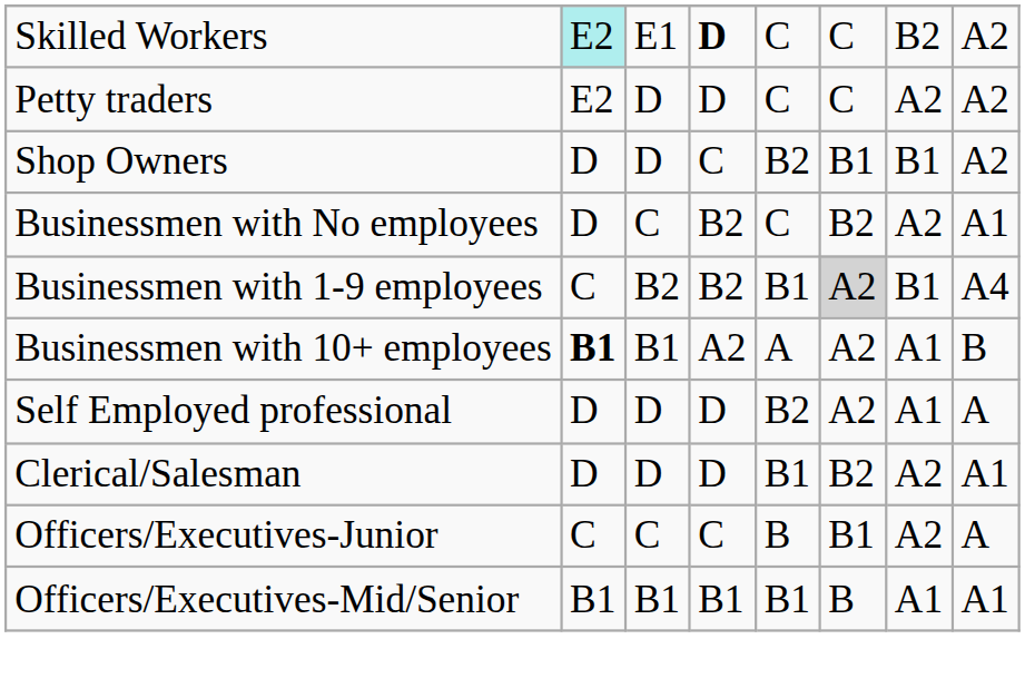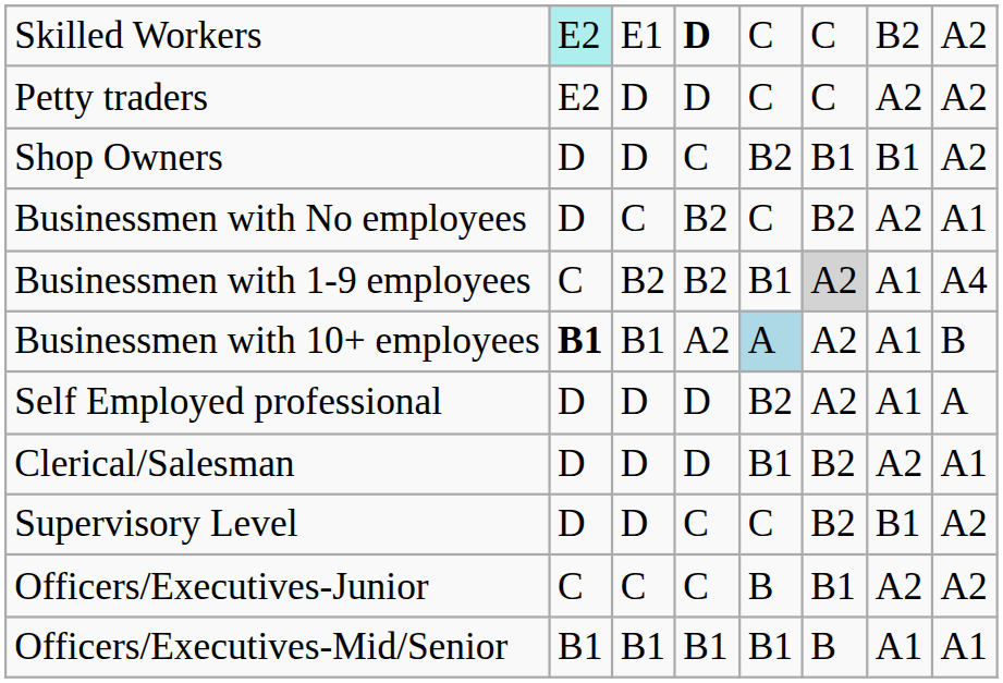 <table class="wikitable">
 <tr gkk but not graduate!! Graduate/Postgraduate general!! Graduate/Postgraduate professional>
 </tr>
 <tr>
 <td>Skilled Workers</td>
 <td style="background: paleturquoise;">E2</td>
 <td>E1</td>
 <td><strong>D</strong></td>
 <td>C</td>
 <td>C</td>
 <td>B2</td>
 <td>A2</td>
 </tr>
 <tr>
 <td>Petty traders</td>
 <td>E2</td>
 <td>D</td>
 <td>D</td>
 <td>C</td>
 <td>C</td>
 <td>A2</td>
 <td>A2</td>
 </tr>
 <tr>
 <td>Shop Owners</td>
 <td>D</td>
 <td>D</td>
 <td>C</td>
 <td>B2</td>
 <td>B1</td>
 <td>B1</td>
 <td>A2</td>
 </tr>
 <tr>
 <td>Businessmen with No employees</td>
 <td>D</td>
 <td>C</td>
 <td>B2</td>
 <td>C</td>
 <td>B2</td>
 <td>A2</td>
 <td>A1</td>
 </tr>
 <tr>
 <td>Businessmen with 1-9 employees</td>
 <td>C</td>
 <td>B2</td>
 <td>B2</td>
 <td>B1</td>
 <td style="background: lightgrey;">A2</td>
-<td>B1</td>
+<td>A1</td>
 <td>A4</td>
 </tr>
 <tr>
 <td>Businessmen with 10+ employees</td>
 <td><strong>B1</strong></td>
 <td>B1</td>
 <td>A2</td>
-<td>A</td>
+<td style="background: lightblue;">A</td>
 <td>A2</td>
 <td>A1</td>
 <td>B</td>
 </tr>
 <tr>
 <td>Self Employed professional</td>
 <td>D</td>
 <td>D</td>
 <td>D</td>
 <td>B2</td>
 <td>A2</td>
 <td>A1</td>
 <td>A</td>
 </tr>
 <tr>
 <td>Clerical/Salesman</td>
 <td>D</td>
 <td>D</td>
 <td>D</td>
 <td>B1</td>
 <td>B2</td>
 <td>A2</td>
 <td>A1</td>
 </tr>
 <tr>
+<td>Supervisory Level</td>
+<td>D</td>
+<td>D</td>
+<td>C</td>
+<td>C</td>
+<td>B2</td>
+<td>B1</td>
+<td>A2</td>
+</tr>
+<tr>
 <td>Officers/Executives-Junior</td>
 <td>C</td>
 <td>C</td>
 <td>C</td>
 <td>B</td>
 <td>B1</td>
 <td>A2</td>
-<td>A</td>
+<td>A2</td>
 </tr>
 <tr>
 <td>Officers/Executives-Mid/Senior</td>
 <td>B1</td>
 <td>B1</td>
 <td>B1</td>
 <td>B1</td>
 <td>B</td>
 <td>A1</td>
 <td>A1</td>
 </tr>
 </table>
